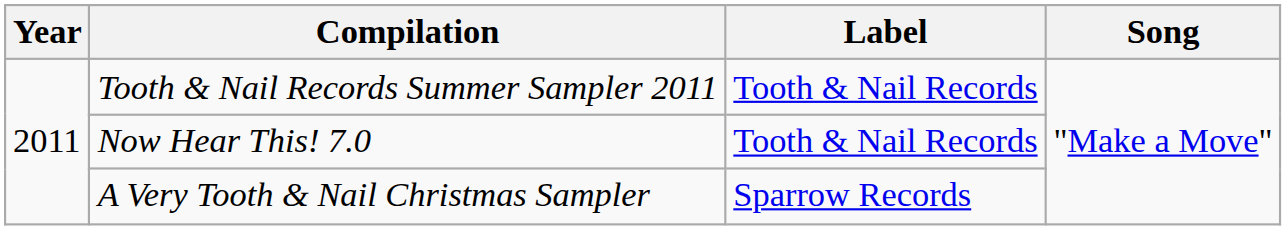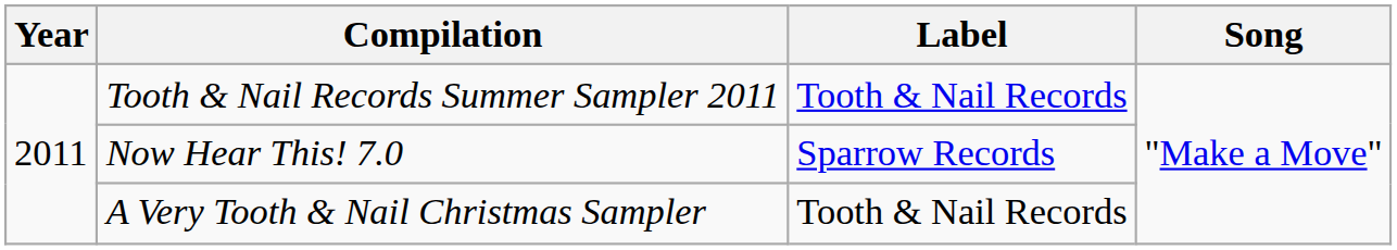 <table class="wikitable">
 <tr>
 <th>Year</th>
 <th>Compilation</th>
 <th>Label</th>
 <th>Song</th>
 </tr>
 <tr>
 <td rowspan="3">2011</td>
 <td><em>Tooth & Nail Records Summer Sampler 2011</em></td>
 <td><a href='#'>Tooth & Nail Records</a></td>
 <td rowspan="3">"<a href='#'>Make a Move</a>"</td>
 </tr>
 <tr>
 <td><em>Now Hear This! 7.0</em></td>
-<td><a href='#'>Tooth & Nail Records</a></td>
+<td><a href='#'>Sparrow Records</a></td>
 </tr>
 <tr>
 <td><em>A Very Tooth & Nail Christmas Sampler</em></td>
-<td><a href='#'>Sparrow Records</a></td>
+<td>Tooth & Nail Records</td>
 </tr>
 </table>
